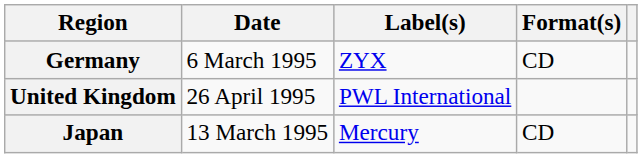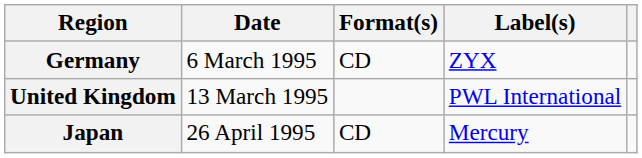 <table class="wikitable plainrowheaders">
 <tr>
 <th scope="col">Region</th>
 <th scope="col">Date</th>
+<th scope="col">Format(s)</th>
 <th scope="col">Label(s)</th>
-<th scope="col">Format(s)</th>
 <th scope="col"></th>
 </tr>
 <tr>
 <th scope="row">Germany</th>
 <td>6 March 1995</td>
+<td>CD</td>
 <td><a href='#'>ZYX</a></td>
-<td>CD</td>
 <td></td>
 </tr>
 <tr>
 <th scope="row">United Kingdom</th>
-<td>26 April 1995</td>
+<td>13 March 1995</td>
+<td></td>
 <td><a href='#'>PWL International</a></td>
-<td></td>
 <td></td>
 </tr>
 <tr>
 <th scope="row">Japan</th>
-<td>13 March 1995</td>
+<td>26 April 1995</td>
+<td>CD</td>
 <td><a href='#'>Mercury</a></td>
-<td>CD</td>
 <td></td>
 </tr>
 </table>
